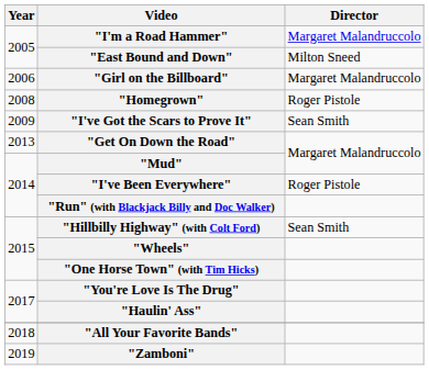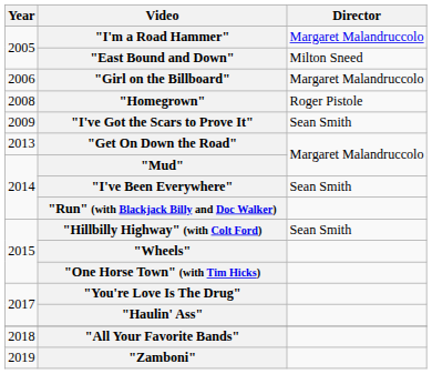 <table class="wikitable plainrowheaders">
 <tr>
 <th>Year</th>
 <th style="width:18em;">Video</th>
 <th>Director</th>
 </tr>
 <tr>
 <td rowspan="2">2005</td>
 <th scope="row">"I'm a Road Hammer"</th>
 <td><a href='#'>Margaret Malandruccolo</a></td>
 </tr>
 <tr>
 <th scope="row">"East Bound and Down"</th>
 <td>Milton Sneed</td>
 </tr>
 <tr>
 <td>2006</td>
 <th scope="row">"Girl on the Billboard"</th>
 <td>Margaret Malandruccolo</td>
 </tr>
 <tr>
 <td>2008</td>
 <th scope="row">"Homegrown"</th>
 <td>Roger Pistole</td>
 </tr>
 <tr>
 <td>2009</td>
 <th scope="row">"I've Got the Scars to Prove It"</th>
 <td>Sean Smith</td>
 </tr>
 <tr>
 <td>2013</td>
 <th scope="row">"Get On Down the Road"</th>
 <td rowspan="2">Margaret Malandruccolo</td>
 </tr>
 <tr>
 <td rowspan="3">2014</td>
 <th scope="row">"Mud"</th>
 </tr>
 <tr>
 <th scope="row">"I've Been Everywhere"</th>
-<td>Roger Pistole</td>
+<td>Sean Smith</td>
 </tr>
 <tr>
 <th scope="row">"Run" <small>(with <a href='#'>Blackjack Billy</a> and <a href='#'>Doc Walker</a>)</small></th>
 <td></td>
 </tr>
 <tr>
 <td rowspan="3">2015</td>
 <th scope="row">"Hillbilly Highway" <small>(with <a href='#'>Colt Ford</a>)</small></th>
 <td>Sean Smith</td>
 </tr>
 <tr>
 <th scope="row">"Wheels"</th>
 <td></td>
 </tr>
 <tr>
 <th scope="row">"One Horse Town" <small>(with <a href='#'>Tim Hicks</a>)</small></th>
 <td></td>
 </tr>
 <tr>
 <td rowspan="2">2017</td>
 <th scope="row">"You're Love Is The Drug"</th>
 <td></td>
 </tr>
 <tr>
 <th scope="row">"Haulin' Ass"</th>
 <td></td>
 </tr>
 <tr>
 </tr>
 <tr>
 <td>2018</td>
 <th scope="row">"All Your Favorite Bands"</th>
 <td></td>
 </tr>
 <tr>
 <td>2019</td>
 <th scope="row">"Zamboni"</th>
 <td></td>
 </tr>
 </table>
